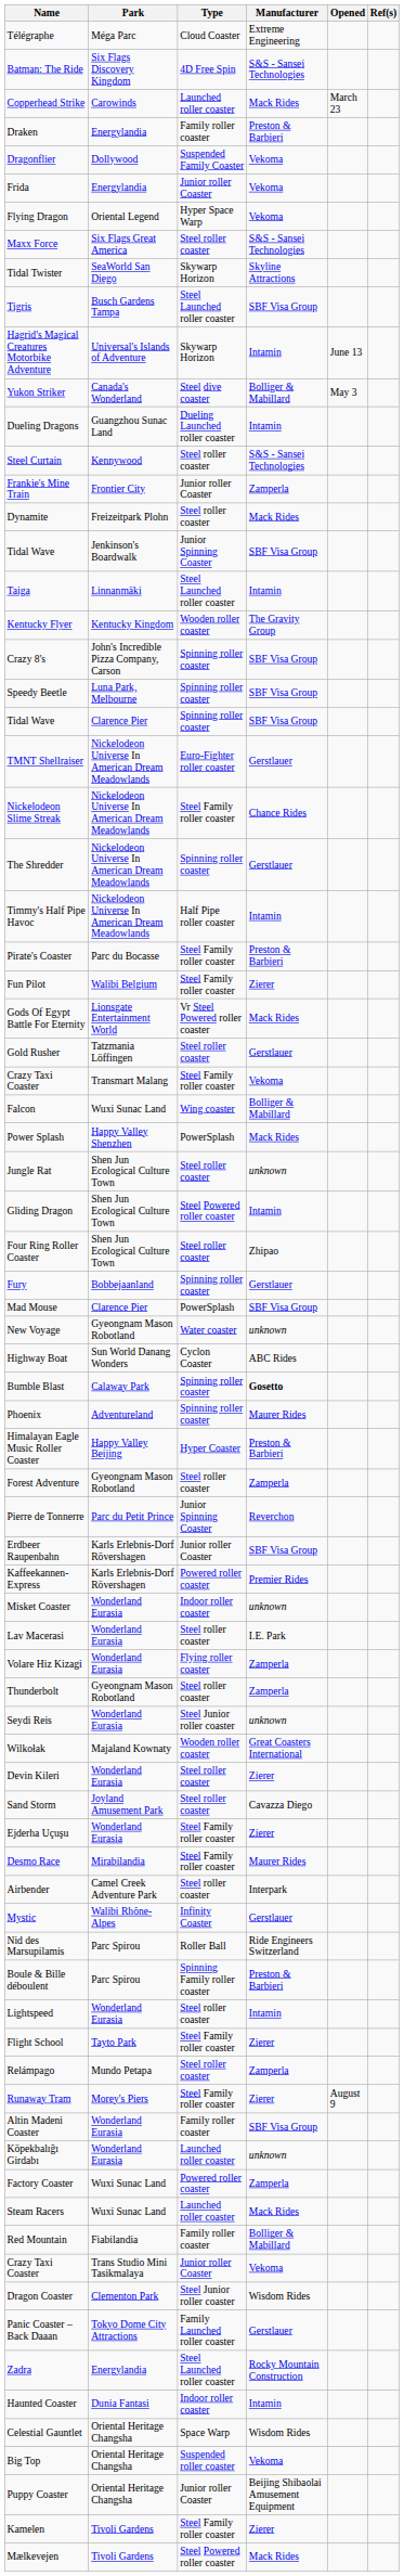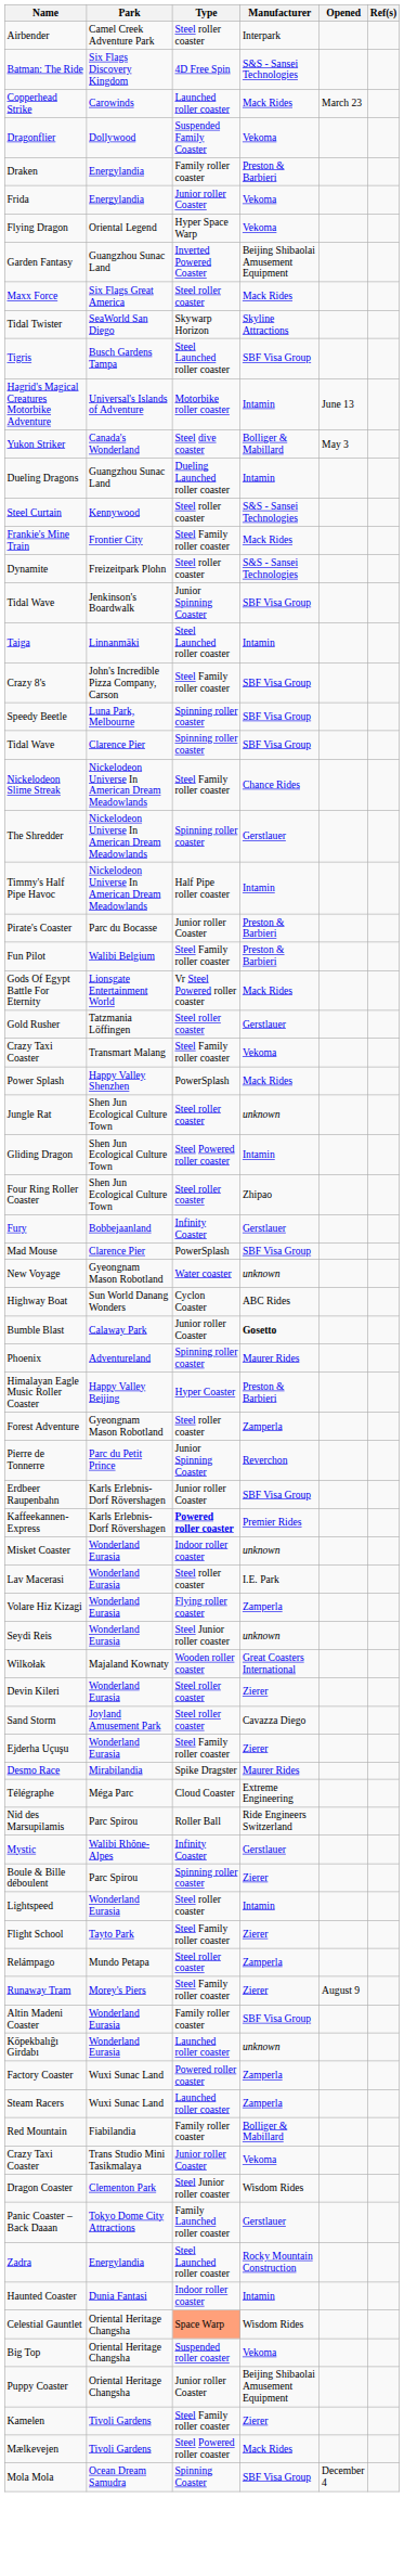 <table class="wikitable sortable">
 <tr>
 <th>Name</th>
 <th>Park</th>
 <th>Type</th>
 <th>Manufacturer</th>
 <th>Opened</th>
 <th class="unsortable">Ref(s)</th>
 </tr>
 <tr>
-<td>Télégraphe</td>
-<td>Méga Parc</td>
-<td>Cloud Coaster</td>
-<td>Extreme Engineering</td>
+<td>Airbender</td>
+<td>Camel Creek Adventure Park</td>
+<td><a href='#'>Steel</a> roller coaster</td>
+<td>Interpark</td>
 <td></td>
 <td></td>
 </tr>
 <tr>
 <td><a href='#'>Batman: The Ride</a></td>
 <td><a href='#'>Six Flags Discovery Kingdom</a></td>
 <td><a href='#'>4D Free Spin</a></td>
 <td><a href='#'>S&S - Sansei Technologies</a></td>
 <td></td>
 <td></td>
 </tr>
 <tr>
 <td><a href='#'>Copperhead Strike</a></td>
 <td><a href='#'>Carowinds</a></td>
 <td><a href='#'>Launched roller coaster</a></td>
 <td><a href='#'>Mack Rides</a></td>
 <td>March 23</td>
 <td></td>
 </tr>
 <tr>
+<td><a href='#'>Dragonflier</a></td>
+<td><a href='#'>Dollywood</a></td>
+<td><a href='#'>Suspended Family Coaster</a></td>
+<td><a href='#'>Vekoma</a></td>
+<td></td>
+<td></td>
+</tr>
+<tr>
 <td>Draken</td>
 <td><a href='#'>Energylandia</a></td>
 <td>Family roller coaster</td>
 <td><a href='#'>Preston & Barbieri</a></td>
-<td></td>
-<td></td>
-</tr>
-<tr>
-<td><a href='#'>Dragonflier</a></td>
-<td><a href='#'>Dollywood</a></td>
-<td><a href='#'>Suspended Family Coaster</a></td>
-<td><a href='#'>Vekoma</a></td>
 <td></td>
 <td></td>
 </tr>
 <tr>
 <td>Frida</td>
 <td><a href='#'>Energylandia</a></td>
 <td><a href='#'>Junior roller Coaster</a></td>
 <td><a href='#'>Vekoma</a></td>
 <td></td>
 <td></td>
 </tr>
 <tr>
 <td>Flying Dragon</td>
 <td>Oriental Legend</td>
 <td>Hyper Space Warp</td>
 <td><a href='#'>Vekoma</a></td>
 <td></td>
 <td></td>
 </tr>
 <tr>
+<td>Garden Fantasy</td>
+<td>Guangzhou Sunac Land</td>
+<td><a href='#'>Inverted</a> <a href='#'>Powered Coaster</a></td>
+<td>Beijing Shibaolai Amusement Equipment</td>
+<td></td>
+<td></td>
+</tr>
+<tr>
 <td><a href='#'>Maxx Force</a></td>
 <td><a href='#'>Six Flags Great America</a></td>
 <td><a href='#'>Steel roller coaster</a></td>
-<td><a href='#'>S&S - Sansei Technologies</a></td>
+<td><a href='#'>Mack Rides</a></td>
 <td></td>
 <td></td>
 </tr>
 <tr>
 <td>Tidal Twister</td>
 <td><a href='#'>SeaWorld San Diego</a></td>
 <td>Skywarp Horizon</td>
 <td><a href='#'>Skyline Attractions</a></td>
 <td></td>
 <td></td>
 </tr>
 <tr>
 <td><a href='#'>Tigris</a></td>
 <td><a href='#'>Busch Gardens Tampa</a></td>
 <td><a href='#'>Steel</a> <a href='#'>Launched</a> roller coaster</td>
 <td><a href='#'>SBF Visa Group</a></td>
 <td></td>
 <td></td>
 </tr>
 <tr>
 <td><a href='#'>Hagrid's Magical Creatures Motorbike Adventure</a></td>
 <td><a href='#'>Universal's Islands of Adventure</a></td>
-<td>Skywarp Horizon</td>
+<td><a href='#'>Motorbike roller coaster</a></td>
 <td><a href='#'>Intamin</a></td>
 <td>June 13</td>
 <td></td>
 </tr>
 <tr>
 <td><a href='#'>Yukon Striker</a></td>
 <td><a href='#'>Canada's Wonderland</a></td>
 <td><a href='#'>Steel</a> <a href='#'>dive coaster</a></td>
 <td><a href='#'>Bolliger & Mabillard</a></td>
 <td>May 3</td>
 <td></td>
 </tr>
 <tr>
 <td>Dueling Dragons</td>
 <td>Guangzhou Sunac Land</td>
 <td><a href='#'>Dueling</a> <a href='#'>Launched</a> roller coaster</td>
 <td><a href='#'>Intamin</a></td>
 <td></td>
 <td></td>
 </tr>
 <tr>
 <td><a href='#'>Steel Curtain</a></td>
 <td><a href='#'>Kennywood</a></td>
 <td><a href='#'>Steel</a> roller coaster</td>
 <td><a href='#'>S&S - Sansei Technologies</a></td>
 <td></td>
 <td></td>
 </tr>
 <tr>
 <td><a href='#'>Frankie's Mine Train</a></td>
 <td><a href='#'>Frontier City</a></td>
-<td>Junior roller Coaster</td>
-<td><a href='#'>Zamperla</a></td>
+<td><a href='#'>Steel</a> Family roller coaster</td>
+<td><a href='#'>Mack Rides</a></td>
 <td></td>
 <td></td>
 </tr>
 <tr>
 <td>Dynamite</td>
 <td>Freizeitpark Plohn</td>
 <td><a href='#'>Steel</a> roller coaster</td>
-<td><a href='#'>Mack Rides</a></td>
+<td><a href='#'>S&S - Sansei Technologies</a></td>
 <td></td>
 <td></td>
 </tr>
 <tr>
 <td>Tidal Wave</td>
 <td>Jenkinson's Boardwalk</td>
 <td>Junior <a href='#'>Spinning Coaster</a></td>
 <td><a href='#'>SBF Visa Group</a></td>
 <td></td>
 <td></td>
 </tr>
 <tr>
 <td><a href='#'>Taiga</a></td>
 <td><a href='#'>Linnanmäki</a></td>
 <td><a href='#'>Steel</a> <a href='#'>Launched</a> roller coaster</td>
 <td><a href='#'>Intamin</a></td>
 <td></td>
 <td></td>
 </tr>
 <tr>
-<td><a href='#'>Kentucky Flyer</a></td>
-<td><a href='#'>Kentucky Kingdom</a></td>
-<td><a href='#'>Wooden roller coaster</a></td>
-<td><a href='#'>The Gravity Group</a></td>
-<td></td>
-<td></td>
-</tr>
-<tr>
 <td>Crazy 8's</td>
 <td>John's Incredible Pizza Company, Carson</td>
-<td><a href='#'>Spinning roller coaster</a></td>
+<td><a href='#'>Steel</a> Family roller coaster</td>
 <td><a href='#'>SBF Visa Group</a></td>
 <td></td>
 <td></td>
 </tr>
 <tr>
 <td>Speedy Beetle</td>
 <td><a href='#'>Luna Park, Melbourne</a></td>
 <td><a href='#'>Spinning roller coaster</a></td>
 <td><a href='#'>SBF Visa Group</a></td>
 <td></td>
 <td></td>
 </tr>
 <tr>
 <td>Tidal Wave</td>
 <td><a href='#'>Clarence Pier</a></td>
 <td><a href='#'>Spinning roller coaster</a></td>
 <td><a href='#'>SBF Visa Group</a></td>
-<td></td>
-<td></td>
-</tr>
-<tr>
-<td><a href='#'>TMNT Shellraiser</a></td>
-<td><a href='#'>Nickelodeon Universe</a> In <a href='#'>American Dream Meadowlands</a></td>
-<td><a href='#'>Euro-Fighter roller coaster</a></td>
-<td><a href='#'>Gerstlauer</a></td>
 <td></td>
 <td></td>
 </tr>
 <tr>
 <td><a href='#'>Nickelodeon Slime Streak</a></td>
 <td><a href='#'>Nickelodeon Universe</a> In <a href='#'>American Dream Meadowlands</a></td>
 <td><a href='#'>Steel</a> Family roller coaster</td>
 <td><a href='#'>Chance Rides</a></td>
 <td></td>
 <td></td>
 </tr>
 <tr>
 <td>The Shredder</td>
 <td><a href='#'>Nickelodeon Universe</a> In <a href='#'>American Dream Meadowlands</a></td>
 <td><a href='#'>Spinning roller coaster</a></td>
 <td><a href='#'>Gerstlauer</a></td>
 <td></td>
 <td></td>
 </tr>
 <tr>
 <td>Timmy's Half Pipe Havoc</td>
 <td><a href='#'>Nickelodeon Universe</a> In <a href='#'>American Dream Meadowlands</a></td>
 <td>Half Pipe roller coaster</td>
 <td><a href='#'>Intamin</a></td>
 <td></td>
 <td></td>
 </tr>
 <tr>
 <td>Pirate's Coaster</td>
 <td>Parc du Bocasse</td>
-<td><a href='#'>Steel</a> Family roller coaster</td>
+<td>Junior roller Coaster</td>
 <td><a href='#'>Preston & Barbieri</a></td>
 <td></td>
 <td></td>
 </tr>
 <tr>
 <td>Fun Pilot</td>
 <td><a href='#'>Walibi Belgium</a></td>
 <td><a href='#'>Steel</a> Family roller coaster</td>
-<td><a href='#'>Zierer</a></td>
+<td><a href='#'>Preston & Barbieri</a></td>
 <td></td>
 <td></td>
 </tr>
 <tr>
 <td>Gods Of Egypt Battle For Eternity</td>
 <td><a href='#'>Lionsgate Entertainment World</a></td>
 <td>Vr <a href='#'>Steel</a> <a href='#'>Powered</a> roller coaster</td>
 <td><a href='#'>Mack Rides</a></td>
 <td></td>
 <td></td>
 </tr>
 <tr>
 <td>Gold Rusher</td>
 <td>Tatzmania Löffingen</td>
 <td><a href='#'>Steel roller coaster</a></td>
 <td><a href='#'>Gerstlauer</a></td>
 <td></td>
 <td></td>
 </tr>
 <tr>
 <td>Crazy Taxi Coaster</td>
 <td>Transmart Malang</td>
 <td><a href='#'>Steel</a> Family roller coaster</td>
 <td><a href='#'>Vekoma</a></td>
-<td></td>
-<td></td>
-</tr>
-<tr>
-<td>Falcon</td>
-<td>Wuxi Sunac Land</td>
-<td><a href='#'>Wing coaster</a></td>
-<td><a href='#'>Bolliger & Mabillard</a></td>
 <td></td>
 <td></td>
 </tr>
 <tr>
 <td>Power Splash</td>
 <td><a href='#'>Happy Valley Shenzhen</a></td>
 <td>PowerSplash</td>
 <td><a href='#'>Mack Rides</a></td>
 <td></td>
 <td></td>
 </tr>
 <tr>
 <td>Jungle Rat</td>
 <td>Shen Jun Ecological Culture Town</td>
 <td><a href='#'>Steel roller coaster</a></td>
 <td><em>unknown</em></td>
 <td></td>
 <td></td>
 </tr>
 <tr>
 <td>Gliding Dragon</td>
 <td>Shen Jun Ecological Culture Town</td>
 <td><a href='#'>Steel</a> <a href='#'>Powered roller coaster</a></td>
 <td><a href='#'>Intamin</a></td>
 <td></td>
 <td></td>
 </tr>
 <tr>
 <td>Four Ring Roller Coaster</td>
 <td>Shen Jun Ecological Culture Town</td>
 <td><a href='#'>Steel roller coaster</a></td>
 <td>Zhipao</td>
 <td></td>
 <td></td>
 </tr>
 <tr>
 <td><a href='#'>Fury</a></td>
 <td><a href='#'>Bobbejaanland</a></td>
-<td><a href='#'>Spinning roller coaster</a></td>
+<td><a href='#'>Infinity Coaster</a></td>
 <td><a href='#'>Gerstlauer</a></td>
 <td></td>
 <td></td>
 </tr>
 <tr>
 <td>Mad Mouse</td>
 <td><a href='#'>Clarence Pier</a></td>
 <td>PowerSplash</td>
 <td><a href='#'>SBF Visa Group</a></td>
 <td></td>
 <td></td>
 </tr>
 <tr>
 <td>New Voyage</td>
 <td>Gyeongnam Mason Robotland</td>
 <td><a href='#'>Water coaster</a></td>
 <td><em>unknown</em></td>
 <td></td>
 <td></td>
 </tr>
 <tr>
 <td>Highway Boat</td>
 <td>Sun World Danang Wonders</td>
 <td>Cyclon Coaster</td>
 <td>ABC Rides</td>
 <td></td>
 <td></td>
 </tr>
 <tr>
 <td>Bumble Blast</td>
 <td><a href='#'>Calaway Park</a></td>
-<td><a href='#'>Spinning roller coaster</a></td>
+<td>Junior roller Coaster</td>
 <td><strong>Gosetto</strong></td>
 <td></td>
 <td></td>
 </tr>
 <tr>
 <td>Phoenix</td>
 <td><a href='#'>Adventureland</a></td>
 <td><a href='#'>Spinning roller coaster</a></td>
 <td><a href='#'>Maurer Rides</a></td>
 <td></td>
 <td></td>
 </tr>
 <tr>
 <td>Himalayan Eagle Music Roller Coaster</td>
 <td><a href='#'>Happy Valley Beijing</a></td>
 <td><a href='#'>Hyper Coaster</a></td>
 <td><a href='#'>Preston & Barbieri</a></td>
 <td></td>
 <td></td>
 </tr>
 <tr>
 <td>Forest Adventure</td>
 <td>Gyeongnam Mason Robotland</td>
 <td><a href='#'>Steel</a> roller coaster</td>
 <td><a href='#'>Zamperla</a></td>
 <td></td>
 <td></td>
 </tr>
 <tr>
 <td>Pierre de Tonnerre</td>
 <td><a href='#'>Parc du Petit Prince</a></td>
 <td>Junior <a href='#'>Spinning Coaster</a></td>
 <td><a href='#'>Reverchon</a></td>
 <td></td>
 <td></td>
 </tr>
 <tr>
 <td>Erdbeer Raupenbahn</td>
 <td>Karls Erlebnis-Dorf Rövershagen</td>
 <td>Junior roller Coaster</td>
 <td><a href='#'>SBF Visa Group</a></td>
 <td></td>
 <td></td>
 </tr>
 <tr>
 <td>Kaffeekannen-Express</td>
 <td>Karls Erlebnis-Dorf Rövershagen</td>
-<td><a href='#'>Powered roller coaster</a></td>
+<td><strong><a href='#'>Powered roller coaster</a></strong></td>
 <td><a href='#'>Premier Rides</a></td>
 <td></td>
 <td></td>
 </tr>
 <tr>
 <td>Misket Coaster</td>
 <td><a href='#'>Wonderland Eurasia</a></td>
 <td><a href='#'>Indoor roller coaster</a></td>
 <td><em>unknown</em></td>
 <td></td>
 <td></td>
 </tr>
 <tr>
 <td>Lav Macerasi</td>
 <td><a href='#'>Wonderland Eurasia</a></td>
 <td><a href='#'>Steel</a> roller coaster</td>
 <td>I.E. Park</td>
 <td></td>
 <td></td>
 </tr>
 <tr>
 <td>Volare Hiz Kizagi</td>
 <td><a href='#'>Wonderland Eurasia</a></td>
 <td><a href='#'>Flying roller coaster</a></td>
-<td><a href='#'>Zamperla</a></td>
-<td></td>
-<td></td>
-</tr>
-<tr>
-<td>Thunderbolt</td>
-<td>Gyeongnam Mason Robotland</td>
-<td><a href='#'>Steel</a> roller coaster</td>
 <td><a href='#'>Zamperla</a></td>
 <td></td>
 <td></td>
 </tr>
 <tr>
 <td>Seydi Reis</td>
 <td><a href='#'>Wonderland Eurasia</a></td>
 <td><a href='#'>Steel</a> Junior roller coaster</td>
 <td><em>unknown</em></td>
 <td></td>
 <td></td>
 </tr>
 <tr>
 <td>Wilkołak</td>
 <td>Majaland Kownaty</td>
 <td><a href='#'>Wooden roller coaster</a></td>
 <td><a href='#'>Great Coasters International</a></td>
 <td></td>
 <td></td>
 </tr>
 <tr>
 <td>Devin Kileri</td>
 <td><a href='#'>Wonderland Eurasia</a></td>
 <td><a href='#'>Steel roller coaster</a></td>
 <td><a href='#'>Zierer</a></td>
 <td></td>
 <td></td>
 </tr>
 <tr>
 <td>Sand Storm</td>
 <td><a href='#'>Joyland Amusement Park</a></td>
 <td><a href='#'>Steel roller coaster</a></td>
 <td>Cavazza Diego</td>
 <td></td>
 <td></td>
 </tr>
 <tr>
 <td>Ejderha Uçuşu</td>
 <td><a href='#'>Wonderland Eurasia</a></td>
 <td><a href='#'>Steel</a> Family roller coaster</td>
 <td><a href='#'>Zierer</a></td>
 <td></td>
 <td></td>
 </tr>
 <tr>
 <td><a href='#'>Desmo Race</a></td>
 <td><a href='#'>Mirabilandia</a></td>
-<td><a href='#'>Steel</a> Family roller coaster</td>
+<td>Spike Dragster</td>
 <td><a href='#'>Maurer Rides</a></td>
 <td></td>
 <td></td>
 </tr>
 <tr>
-<td>Airbender</td>
-<td>Camel Creek Adventure Park</td>
-<td><a href='#'>Steel</a> roller coaster</td>
-<td>Interpark</td>
+<td>Télégraphe</td>
+<td>Méga Parc</td>
+<td>Cloud Coaster</td>
+<td>Extreme Engineering</td>
+<td></td>
+<td></td>
+</tr>
+<tr>
+<td>Nid des Marsupilamis</td>
+<td>Parc Spirou</td>
+<td>Roller Ball</td>
+<td>Ride Engineers Switzerland</td>
 <td></td>
 <td></td>
 </tr>
 <tr>
 <td><a href='#'>Mystic</a></td>
 <td><a href='#'>Walibi Rhône-Alpes</a></td>
 <td><a href='#'>Infinity Coaster</a></td>
 <td><a href='#'>Gerstlauer</a></td>
 <td></td>
 <td></td>
 </tr>
 <tr>
-<td>Nid des Marsupilamis</td>
-<td>Parc Spirou</td>
-<td>Roller Ball</td>
-<td>Ride Engineers Switzerland</td>
-<td></td>
-<td></td>
-</tr>
-<tr>
 <td>Boule & Bille déboulent</td>
 <td>Parc Spirou</td>
-<td><a href='#'>Spinning</a> Family roller coaster</td>
-<td><a href='#'>Preston & Barbieri</a></td>
+<td><a href='#'>Spinning roller coaster</a></td>
+<td><a href='#'>Zierer</a></td>
 <td></td>
 <td></td>
 </tr>
 <tr>
 <td>Lightspeed</td>
 <td><a href='#'>Wonderland Eurasia</a></td>
 <td><a href='#'>Steel</a> roller coaster</td>
 <td><a href='#'>Intamin</a></td>
 <td></td>
 <td></td>
 </tr>
 <tr>
 <td>Flight School</td>
 <td><a href='#'>Tayto Park</a></td>
 <td><a href='#'>Steel</a> Family roller coaster</td>
 <td><a href='#'>Zierer</a></td>
 <td></td>
 <td></td>
 </tr>
 <tr>
 <td>Relámpago</td>
 <td>Mundo Petapa</td>
 <td><a href='#'>Steel roller coaster</a></td>
 <td><a href='#'>Zamperla</a></td>
 <td></td>
 <td></td>
 </tr>
 <tr>
 <td><a href='#'>Runaway Tram</a></td>
 <td><a href='#'>Morey's Piers</a></td>
 <td><a href='#'>Steel</a> Family roller coaster</td>
 <td><a href='#'>Zierer</a></td>
 <td>August 9</td>
 <td></td>
 </tr>
 <tr>
 <td>Altin Madeni Coaster</td>
 <td><a href='#'>Wonderland Eurasia</a></td>
 <td>Family roller coaster</td>
 <td><a href='#'>SBF Visa Group</a></td>
 <td></td>
 <td></td>
 </tr>
 <tr>
 <td>Köpekbalığı Girdabı</td>
 <td><a href='#'>Wonderland Eurasia</a></td>
 <td><a href='#'>Launched roller coaster</a></td>
 <td><em>unknown</em></td>
 <td></td>
 <td></td>
 </tr>
 <tr>
 <td>Factory Coaster</td>
 <td>Wuxi Sunac Land</td>
 <td><a href='#'>Powered roller coaster</a></td>
 <td><a href='#'>Zamperla</a></td>
 <td></td>
 <td></td>
 </tr>
 <tr>
 <td>Steam Racers</td>
 <td>Wuxi Sunac Land</td>
 <td><a href='#'>Launched roller coaster</a></td>
-<td><a href='#'>Mack Rides</a></td>
+<td><a href='#'>Zamperla</a></td>
 <td></td>
 <td></td>
 </tr>
 <tr>
 <td>Red Mountain</td>
 <td>Fiabilandia</td>
 <td>Family roller coaster</td>
 <td><a href='#'>Bolliger & Mabillard</a></td>
 <td></td>
 <td></td>
 </tr>
 <tr>
 <td>Crazy Taxi Coaster</td>
 <td>Trans Studio Mini Tasikmalaya</td>
 <td><a href='#'>Junior roller Coaster</a></td>
 <td><a href='#'>Vekoma</a></td>
 <td></td>
 <td></td>
 </tr>
 <tr>
 <td>Dragon Coaster</td>
 <td><a href='#'>Clementon Park</a></td>
 <td><a href='#'>Steel</a> Junior roller coaster</td>
 <td>Wisdom Rides</td>
 <td></td>
 <td></td>
 </tr>
 <tr>
 <td>Panic Coaster – Back Daaan</td>
 <td><a href='#'>Tokyo Dome City Attractions</a></td>
 <td>Family <a href='#'>Launched</a> roller coaster</td>
 <td><a href='#'>Gerstlauer</a></td>
 <td></td>
 <td></td>
 </tr>
 <tr>
 <td><a href='#'>Zadra</a></td>
 <td><a href='#'>Energylandia</a></td>
 <td><a href='#'>Steel</a> <a href='#'>Launched</a> roller coaster</td>
 <td><a href='#'>Rocky Mountain Construction</a></td>
 <td></td>
 <td></td>
 </tr>
 <tr>
 <td>Haunted Coaster</td>
 <td><a href='#'>Dunia Fantasi</a></td>
 <td><a href='#'>Indoor roller coaster</a></td>
 <td><a href='#'>Intamin</a></td>
 <td></td>
 <td></td>
 </tr>
 <tr>
 <td>Celestial Gauntlet</td>
 <td>Oriental Heritage Changsha</td>
-<td>Space Warp</td>
+<td style="background: lightsalmon;">Space Warp</td>
 <td>Wisdom Rides</td>
 <td></td>
 <td></td>
 </tr>
 <tr>
 <td>Big Top</td>
 <td>Oriental Heritage Changsha</td>
 <td><a href='#'>Suspended roller coaster</a></td>
 <td><a href='#'>Vekoma</a></td>
 <td></td>
 <td></td>
 </tr>
 <tr>
 <td>Puppy Coaster</td>
 <td>Oriental Heritage Changsha</td>
 <td>Junior roller Coaster</td>
 <td>Beijing Shibaolai Amusement Equipment</td>
 <td></td>
 <td></td>
 </tr>
 <tr>
 <td>Kamelen</td>
 <td><a href='#'>Tivoli Gardens</a></td>
 <td><a href='#'>Steel</a> Family roller coaster</td>
 <td><a href='#'>Zierer</a></td>
 <td></td>
 <td></td>
 </tr>
 <tr>
 <td>Mælkevejen</td>
 <td><a href='#'>Tivoli Gardens</a></td>
 <td><a href='#'>Steel</a> <a href='#'>Powered</a> roller coaster</td>
 <td><a href='#'>Mack Rides</a></td>
 <td></td>
 <td></td>
 </tr>
+<tr>
+<td>Mola Mola</td>
+<td><a href='#'>Ocean Dream Samudra</a></td>
+<td><a href='#'>Spinning Coaster</a></td>
+<td><a href='#'>SBF Visa Group</a></td>
+<td>December 4</td>
+<td></td>
+</tr>
 </table>
